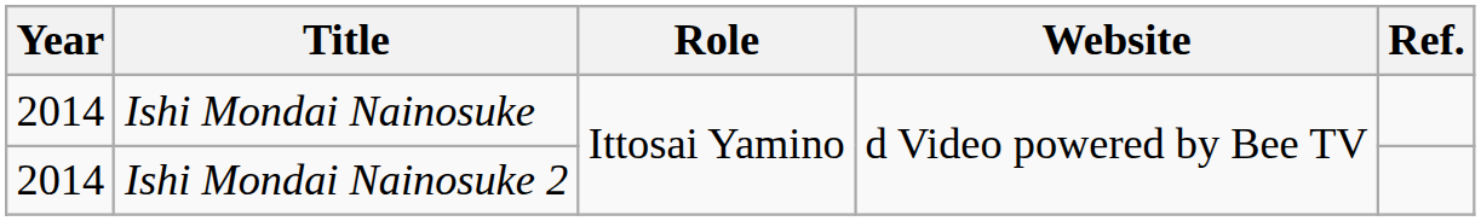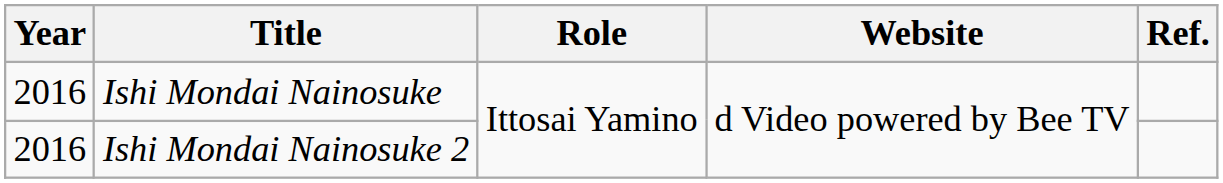 <table class="wikitable">
 <tr>
 <th>Year</th>
 <th>Title</th>
 <th>Role</th>
 <th>Website</th>
 <th>Ref.</th>
 </tr>
 <tr>
-<td>2014</td>
+<td>2016</td>
 <td><em>Ishi Mondai Nainosuke</em></td>
 <td rowspan="2">Ittosai Yamino</td>
 <td rowspan="2">d Video powered by Bee TV</td>
 <td></td>
 </tr>
 <tr>
-<td>2014</td>
+<td>2016</td>
 <td><em>Ishi Mondai Nainosuke 2</em></td>
 <td></td>
 </tr>
 </table>
